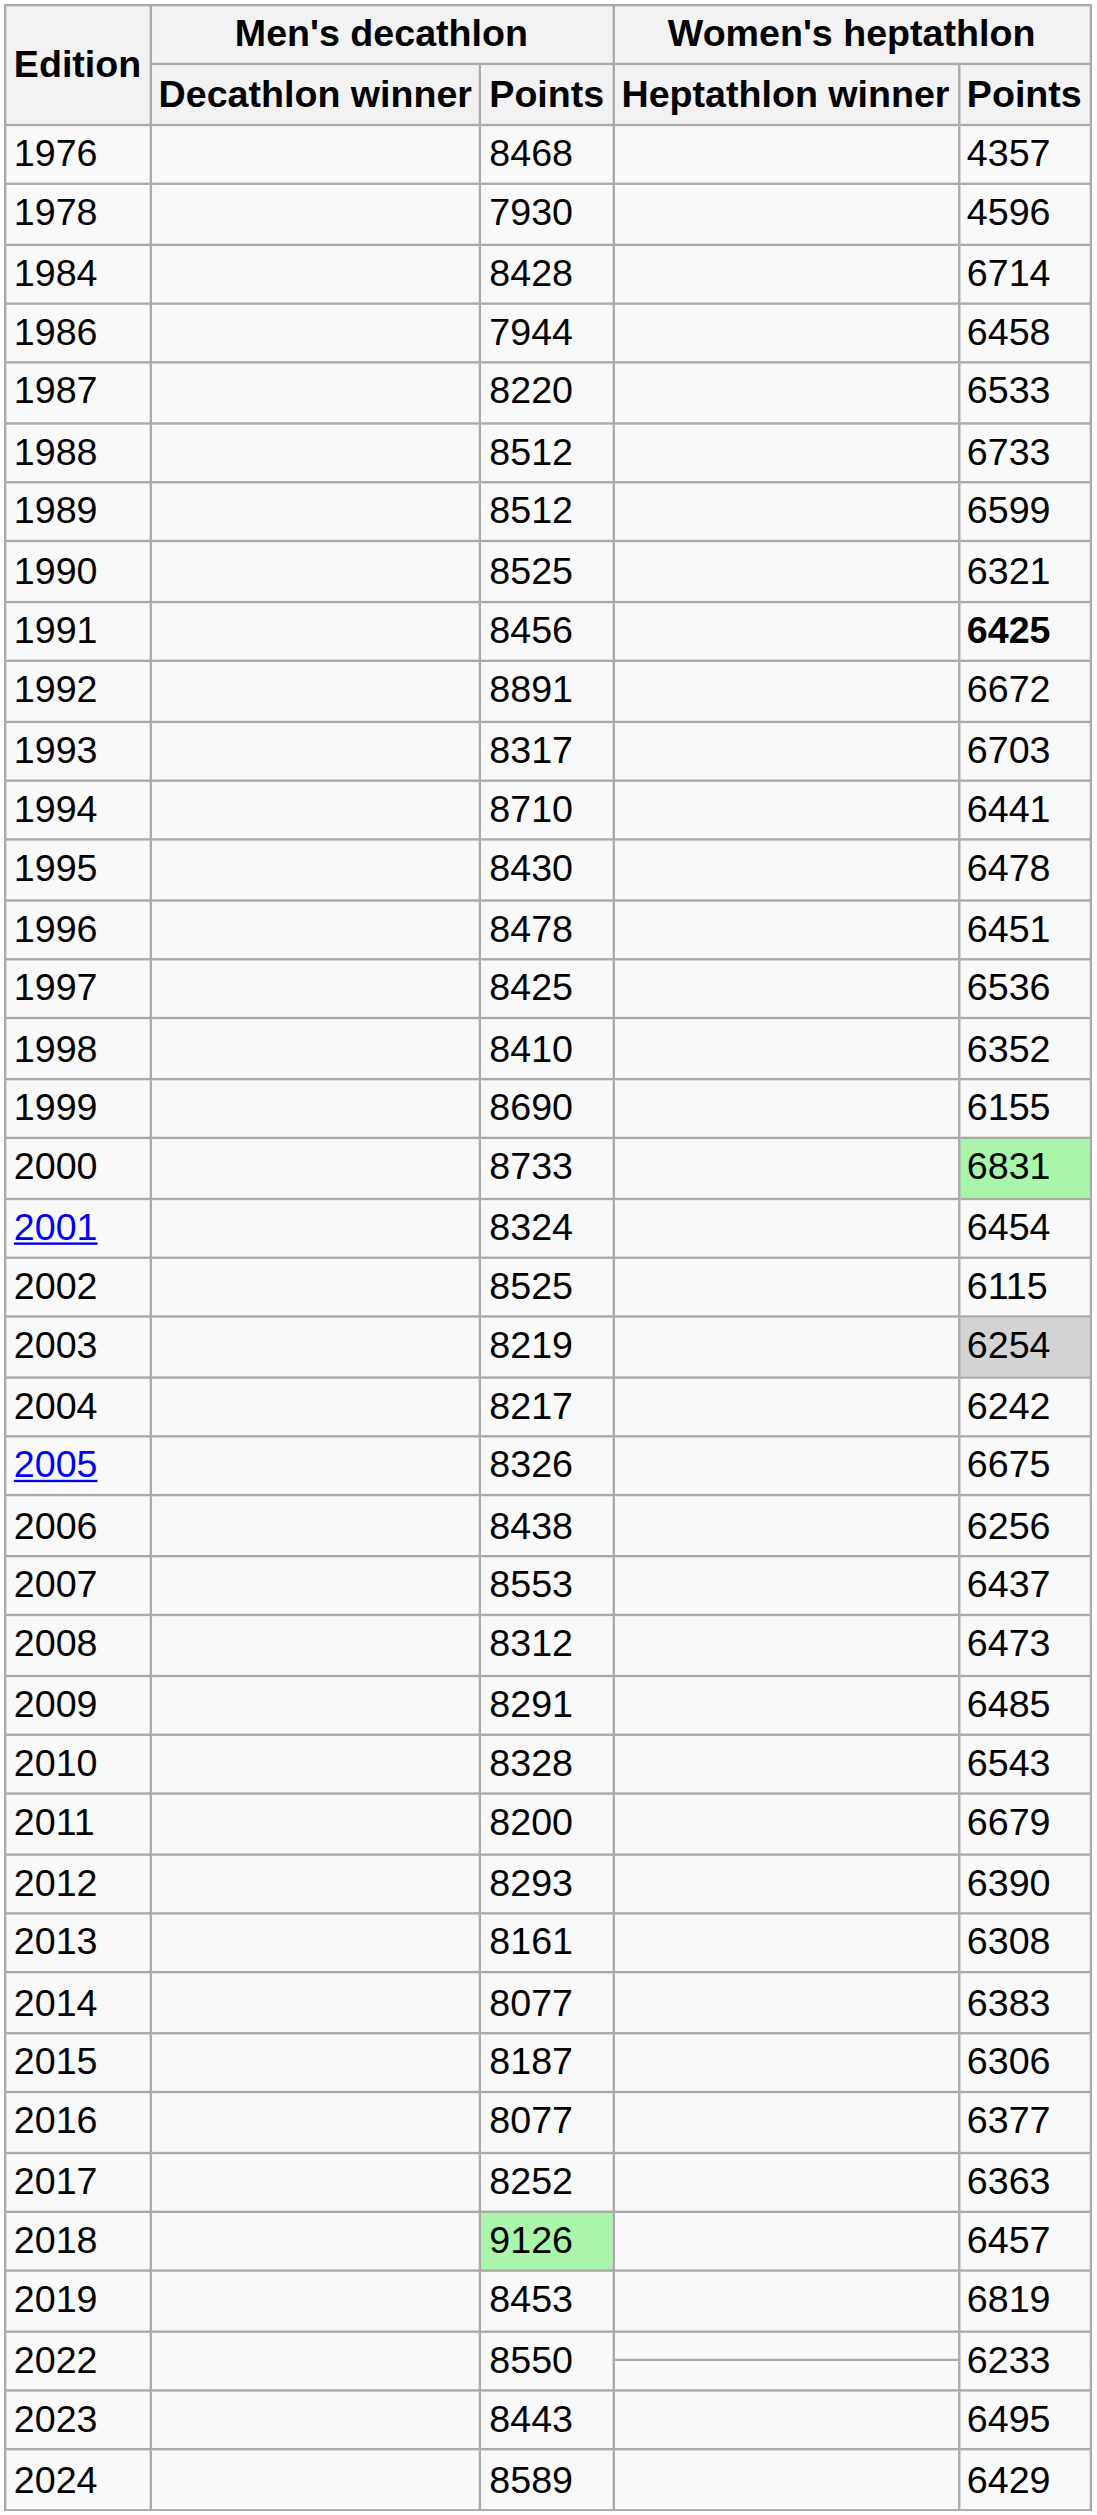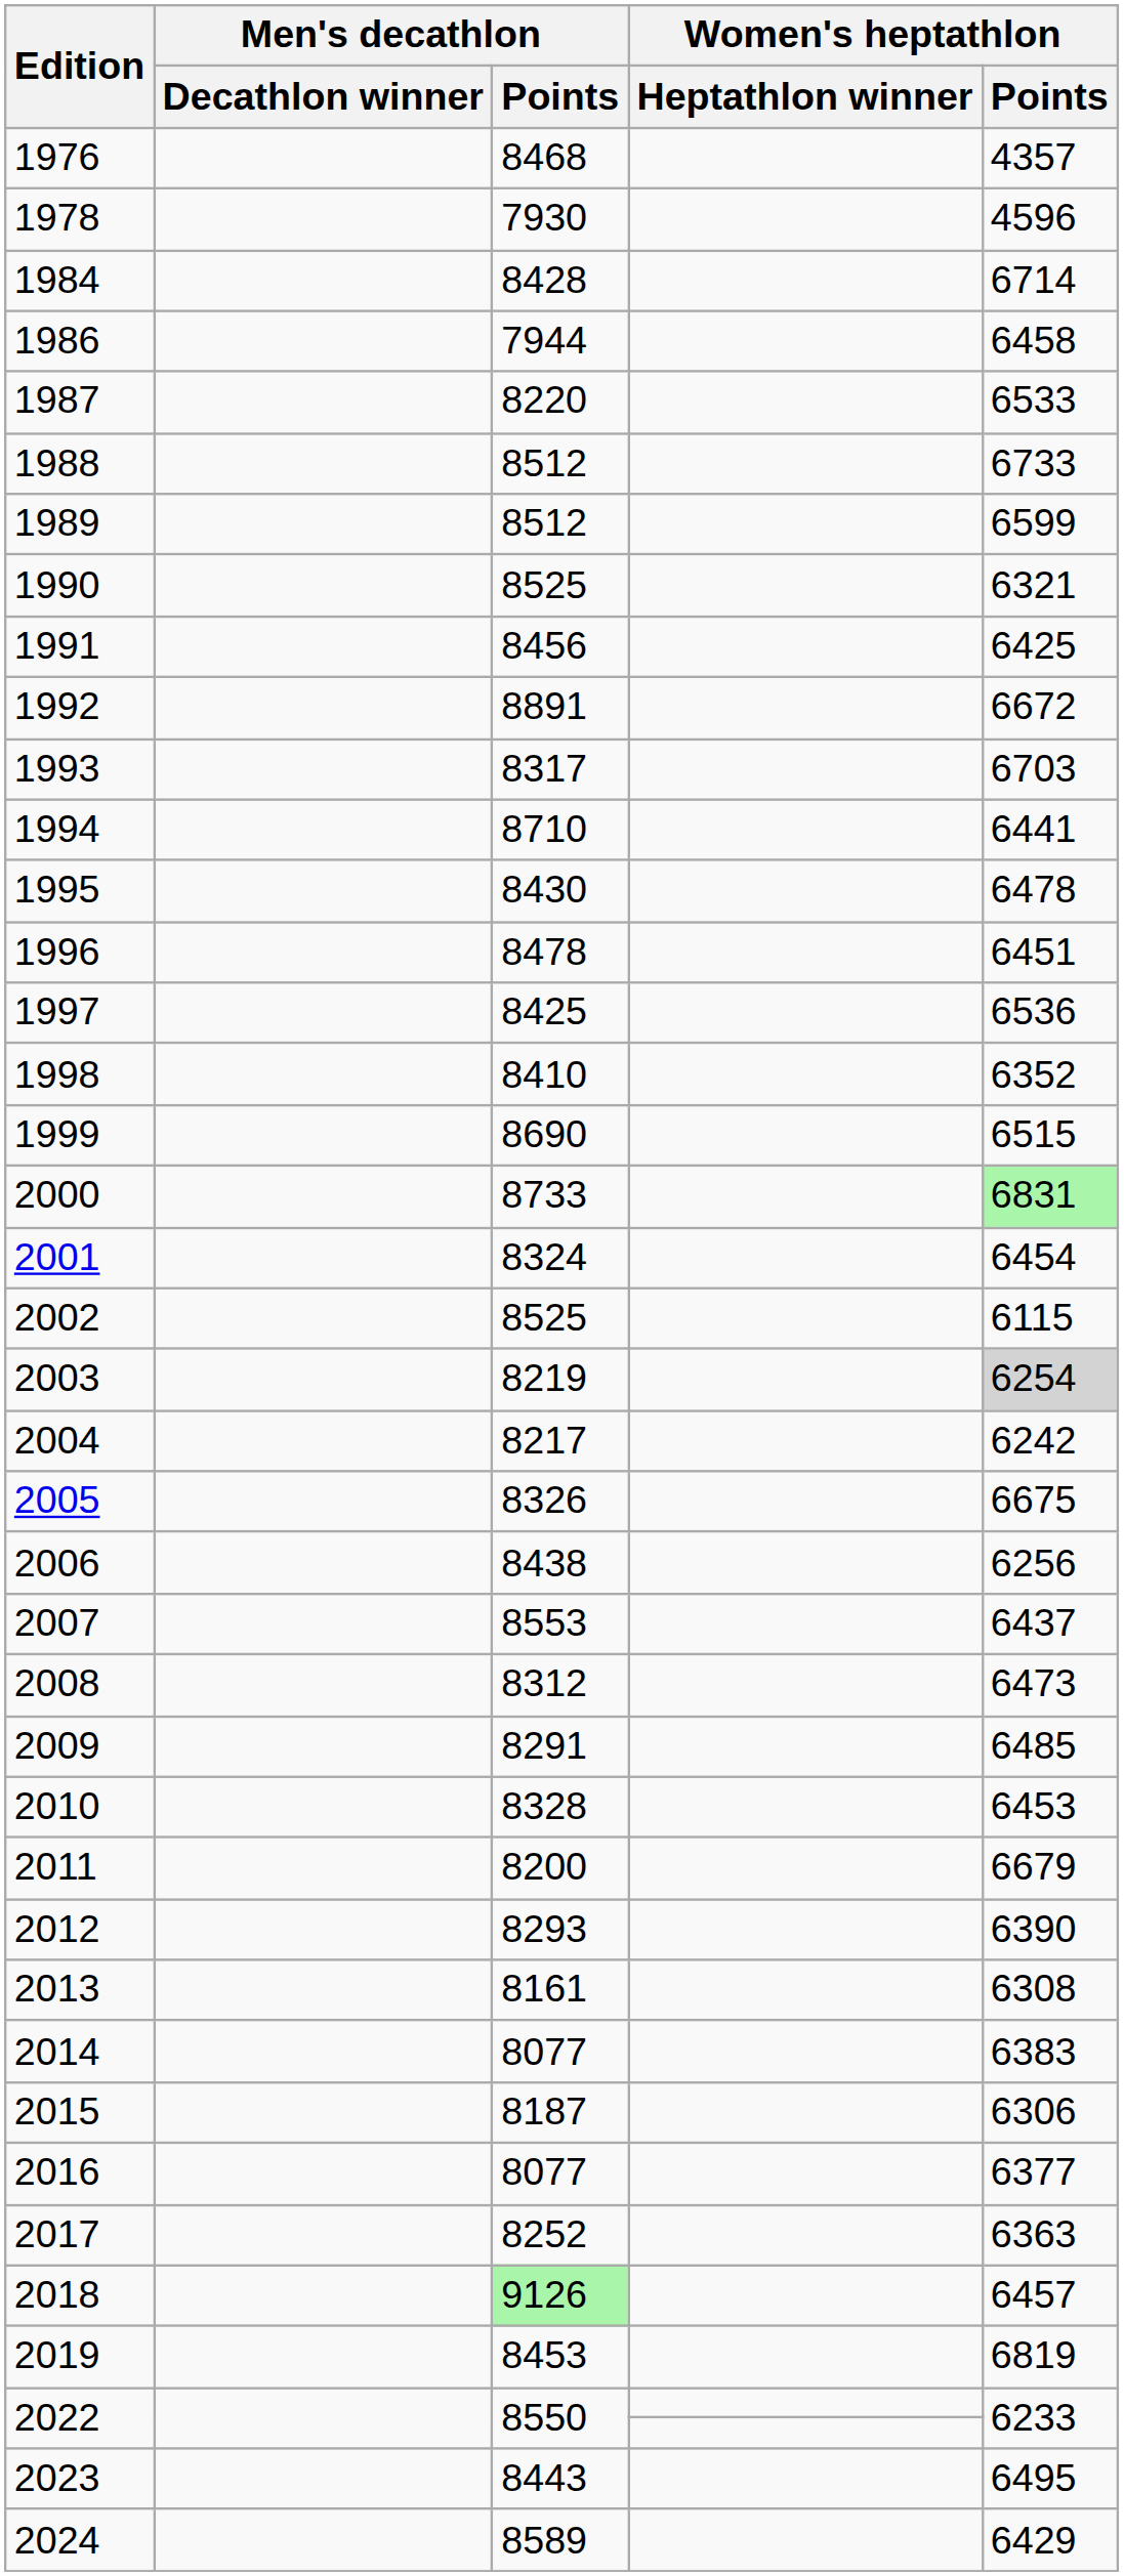 <table class="wikitable">
 <tr>
 <th rowspan=2>Edition</th>
 <th colspan=2>Men's decathlon</th>
 <th colspan=2>Women's heptathlon</th>
 </tr>
 <tr>
 <th>Decathlon winner</th>
 <th>Points</th>
 <th>Heptathlon winner</th>
 <th>Points</th>
 </tr>
 <tr>
 <td>1976</td>
 <td></td>
 <td>8468</td>
 <td></td>
 <td>4357</td>
 </tr>
 <tr>
 <td>1978</td>
 <td></td>
 <td>7930</td>
 <td></td>
 <td>4596</td>
 </tr>
 <tr>
 <td>1984</td>
 <td></td>
 <td>8428</td>
 <td></td>
 <td>6714</td>
 </tr>
 <tr>
 <td>1986</td>
 <td></td>
 <td>7944</td>
 <td></td>
 <td>6458</td>
 </tr>
 <tr>
 <td>1987</td>
 <td></td>
 <td>8220</td>
 <td></td>
 <td>6533</td>
 </tr>
 <tr>
 <td>1988</td>
 <td></td>
 <td>8512</td>
 <td></td>
 <td>6733</td>
 </tr>
 <tr>
 <td>1989</td>
 <td></td>
 <td>8512</td>
 <td></td>
 <td>6599</td>
 </tr>
 <tr>
 <td>1990</td>
 <td></td>
 <td>8525</td>
 <td></td>
 <td>6321</td>
 </tr>
 <tr>
 <td>1991</td>
 <td></td>
 <td>8456</td>
 <td></td>
-<td><strong>6425</strong></td>
+<td>6425</td>
 </tr>
 <tr>
 <td>1992</td>
 <td></td>
 <td>8891</td>
 <td></td>
 <td>6672</td>
 </tr>
 <tr>
 <td>1993</td>
 <td></td>
 <td>8317</td>
 <td></td>
 <td>6703</td>
 </tr>
 <tr>
 <td>1994</td>
 <td></td>
 <td>8710</td>
 <td></td>
 <td>6441</td>
 </tr>
 <tr>
 <td>1995</td>
 <td></td>
 <td>8430</td>
 <td></td>
 <td>6478</td>
 </tr>
 <tr>
 <td>1996</td>
 <td></td>
 <td>8478</td>
 <td></td>
 <td>6451</td>
 </tr>
 <tr>
 <td>1997</td>
 <td></td>
 <td>8425</td>
 <td></td>
 <td>6536</td>
 </tr>
 <tr>
 <td>1998</td>
 <td></td>
 <td>8410</td>
 <td></td>
 <td>6352</td>
 </tr>
 <tr>
 <td>1999</td>
 <td></td>
 <td>8690</td>
 <td></td>
-<td>6155</td>
+<td>6515</td>
 </tr>
 <tr>
 <td>2000</td>
 <td></td>
 <td>8733</td>
 <td></td>
 <td bgcolor=#A9F5A9>6831</td>
 </tr>
 <tr>
 <td><a href='#'>2001</a></td>
 <td></td>
 <td>8324</td>
 <td></td>
 <td>6454</td>
 </tr>
 <tr>
 <td>2002</td>
 <td></td>
 <td>8525</td>
 <td></td>
 <td>6115</td>
 </tr>
 <tr>
 <td>2003</td>
 <td></td>
 <td>8219</td>
 <td></td>
 <td style="background: lightgrey;">6254</td>
 </tr>
 <tr>
 <td>2004</td>
 <td></td>
 <td>8217</td>
 <td></td>
 <td>6242</td>
 </tr>
 <tr>
 <td><a href='#'>2005</a></td>
 <td></td>
 <td>8326</td>
 <td></td>
 <td>6675</td>
 </tr>
 <tr>
 <td>2006</td>
 <td></td>
 <td>8438</td>
 <td></td>
 <td>6256</td>
 </tr>
 <tr>
 <td>2007</td>
 <td></td>
 <td>8553</td>
 <td></td>
 <td>6437</td>
 </tr>
 <tr>
 <td>2008</td>
 <td></td>
 <td>8312</td>
 <td></td>
 <td>6473</td>
 </tr>
 <tr>
 <td>2009</td>
 <td></td>
 <td>8291</td>
 <td></td>
 <td>6485</td>
 </tr>
 <tr>
 <td>2010</td>
 <td></td>
 <td>8328</td>
 <td></td>
-<td>6543</td>
+<td>6453</td>
 </tr>
 <tr>
 <td>2011</td>
 <td></td>
 <td>8200</td>
 <td></td>
 <td>6679</td>
 </tr>
 <tr>
 <td>2012</td>
 <td></td>
 <td>8293</td>
 <td></td>
 <td>6390</td>
 </tr>
 <tr>
 <td>2013</td>
 <td></td>
 <td>8161</td>
 <td></td>
 <td>6308</td>
 </tr>
 <tr>
 <td>2014</td>
 <td></td>
 <td>8077</td>
 <td></td>
 <td>6383</td>
 </tr>
 <tr>
 <td>2015</td>
 <td></td>
 <td>8187</td>
 <td></td>
 <td>6306</td>
 </tr>
 <tr>
 <td>2016</td>
 <td></td>
 <td>8077</td>
 <td></td>
 <td>6377</td>
 </tr>
 <tr>
 <td>2017</td>
 <td></td>
 <td>8252</td>
 <td></td>
 <td>6363</td>
 </tr>
 <tr>
 <td>2018</td>
 <td></td>
 <td bgcolor=#A9F5A9>9126</td>
 <td></td>
 <td>6457</td>
 </tr>
 <tr>
 <td>2019</td>
 <td></td>
 <td>8453</td>
 <td></td>
 <td>6819</td>
 </tr>
 <tr>
 <td rowspan="2">2022</td>
 <td rowspan="2"></td>
 <td rowspan="2">8550</td>
 <td></td>
 <td rowspan="2">6233</td>
 </tr>
 <tr>
 <td></td>
 </tr>
 <tr>
 <td>2023</td>
 <td></td>
 <td>8443</td>
 <td></td>
 <td>6495</td>
 </tr>
 <tr>
 <td>2024</td>
 <td></td>
 <td>8589</td>
 <td></td>
 <td>6429 <strong></strong></td>
 </tr>
 </table>
